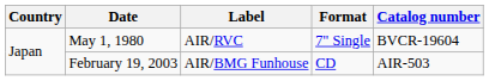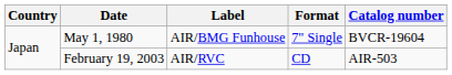 <table class="wikitable">
 <tr>
 <th>Country</th>
 <th>Date</th>
 <th>Label</th>
 <th>Format</th>
 <th><a href='#'>Catalog number</a></th>
 </tr>
 <tr>
 <td rowspan="2">Japan</td>
 <td rowspan="1">May 1, 1980</td>
-<td rowspan="1">AIR/<a href='#'>RVC</a></td>
+<td>AIR/<a href='#'>BMG Funhouse</a></td>
 <td rowspan="1"><a href='#'>7" Single</a></td>
 <td>BVCR-19604</td>
 </tr>
 <tr>
 <td>February 19, 2003</td>
-<td>AIR/<a href='#'>BMG Funhouse</a></td>
+<td rowspan="1">AIR/<a href='#'>RVC</a></td>
 <td><a href='#'>CD</a></td>
 <td rowspan="1">AIR-503</td>
 </tr>
 </table>
